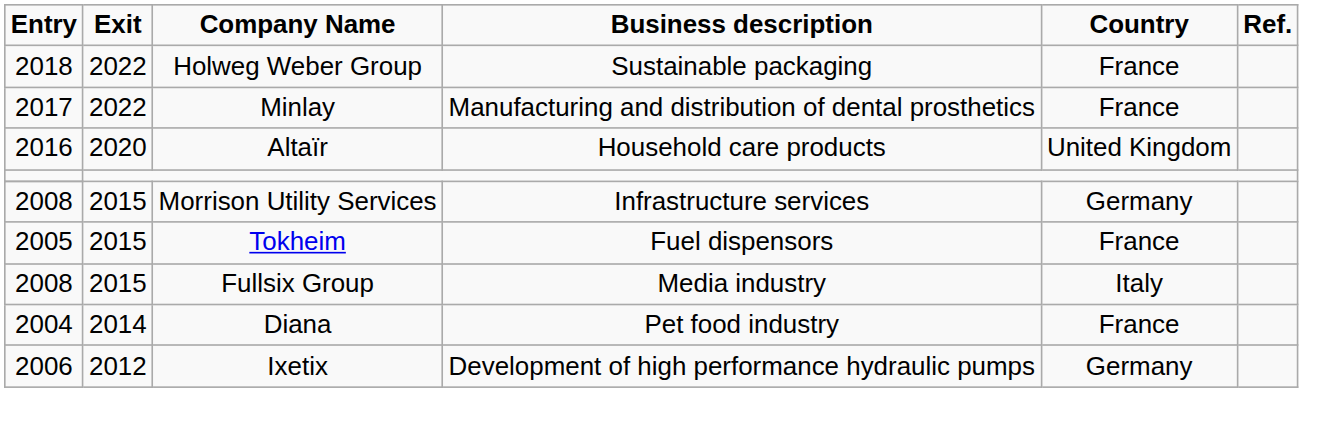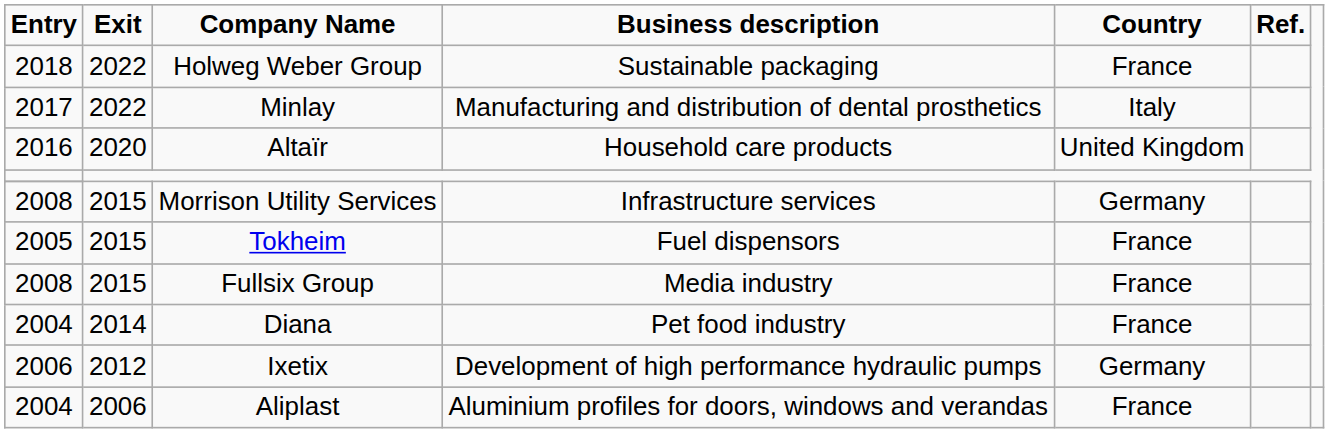 <table class="wikitable centre alternance" style="text-align:center;">
 <tr>
 <td><strong>Entry</strong></td>
 <td><strong>Exit</strong></td>
 <td><strong>Company Name</strong></td>
 <td><strong>Business description</strong></td>
 <td><strong>Country</strong></td>
 <td><strong>Ref.</strong></td>
 </tr>
 <tr>
 <td>2018</td>
 <td>2022</td>
 <td>Holweg Weber Group</td>
 <td>Sustainable packaging</td>
 <td>France</td>
 <td></td>
 </tr>
 <tr>
 <td>2017</td>
 <td>2022</td>
 <td>Minlay</td>
 <td>Manufacturing and distribution of dental prosthetics</td>
-<td>France</td>
+<td>Italy</td>
 <td></td>
 </tr>
 <tr>
 <td>2016</td>
 <td>2020</td>
 <td>Altaïr</td>
 <td>Household care products</td>
 <td>United Kingdom</td>
 <td></td>
 </tr>
 <tr>
 <td></td>
 </tr>
 <tr>
 </tr>
 <tr>
 <td>2008</td>
 <td>2015</td>
 <td>Morrison Utility Services</td>
 <td>Infrastructure services</td>
 <td>Germany</td>
 <td></td>
 </tr>
 <tr>
 <td>2005</td>
 <td>2015</td>
 <td><a href='#'>Tokheim</a></td>
 <td>Fuel dispensors</td>
 <td>France</td>
 <td></td>
 </tr>
 <tr>
 <td>2008</td>
 <td>2015</td>
 <td>Fullsix Group</td>
 <td>Media industry</td>
-<td>Italy</td>
+<td>France</td>
 <td></td>
 </tr>
 <tr>
 <td>2004</td>
 <td>2014</td>
 <td>Diana</td>
 <td>Pet food industry</td>
 <td>France</td>
 <td></td>
 </tr>
 <tr>
 <td>2006</td>
 <td>2012</td>
 <td>Ixetix</td>
 <td>Development of high performance hydraulic pumps</td>
 <td>Germany</td>
 <td></td>
 </tr>
+<tr>
+<td>2004</td>
+<td>2006</td>
+<td>Aliplast</td>
+<td>Aluminium profiles for doors, windows and verandas</td>
+<td>France</td>
+<td></td>
+<td></td>
+</tr>
 </table>
